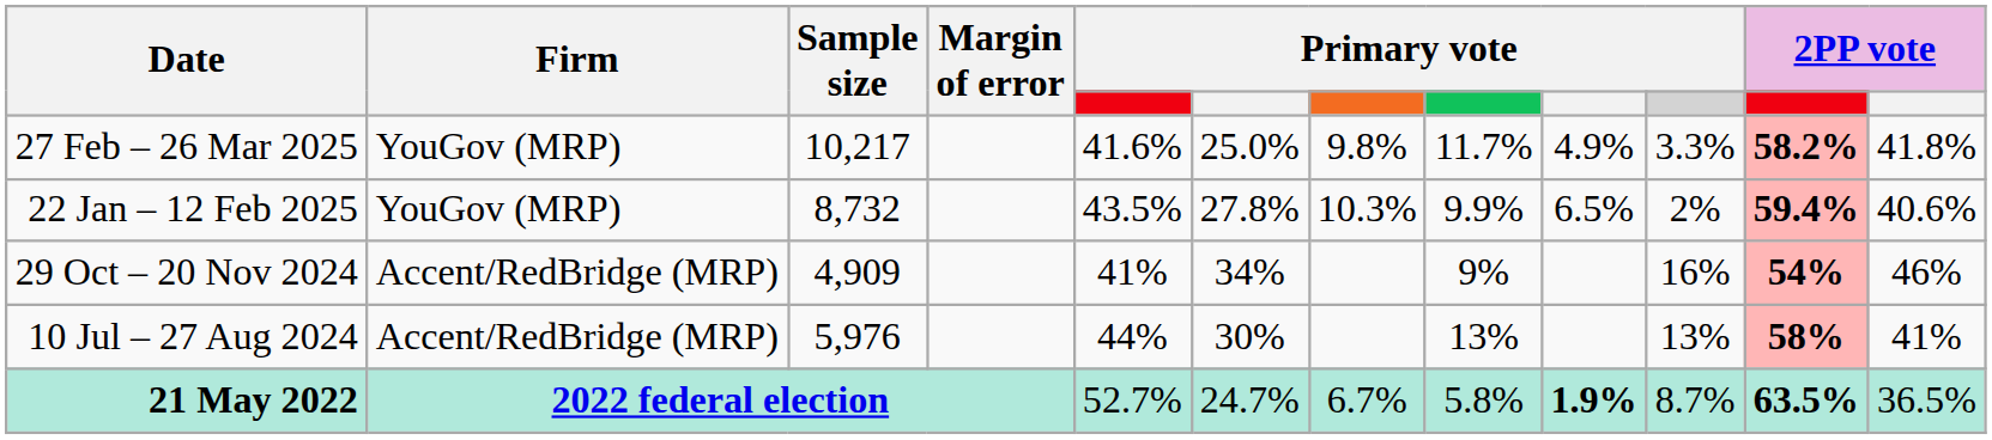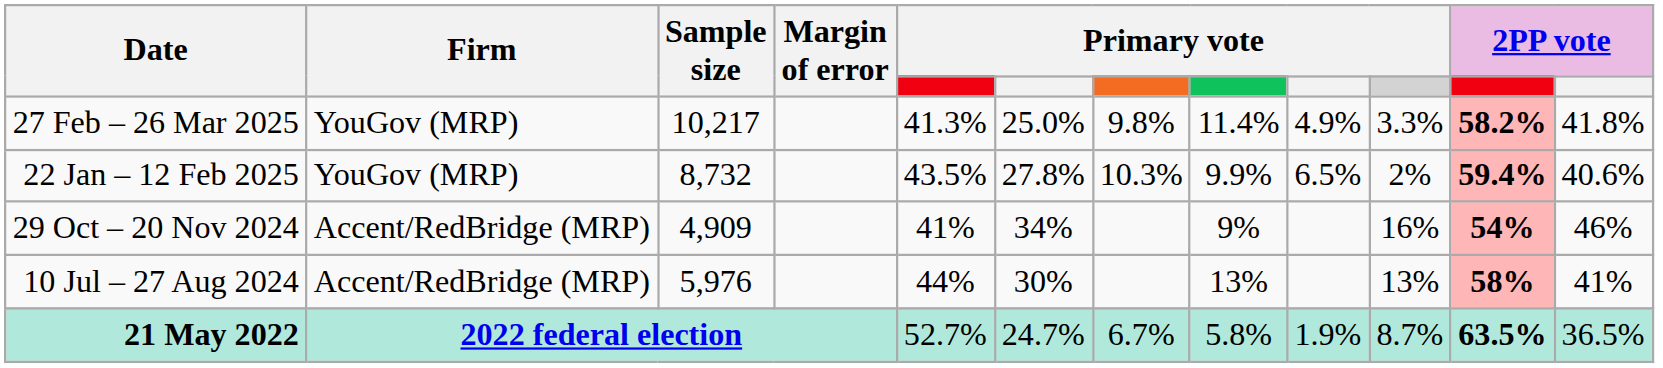 <table class="nowrap wikitable tpl-blanktable" style=text-align:center;font-size:90%>
 <tr>
 <th rowspan=2>Date</th>
 <th rowspan=2>Firm</th>
 <th rowspan=2>Sample<br>size</th>
 <th rowspan=2>Margin<br>of error</th>
 <th colspan=6>Primary vote</th>
 <th colspan=2 class=unsortable style=background:#ebbce3><a href='#'>2PP vote</a></th>
 </tr>
 <tr>
 <th class="unsortable" style="background:#F00011"></th>
 <th class="unsortable" style=background:></th>
 <th class=unsortable style=background:#f36c21></th>
 <th class=unsortable style=background:#10C25B></th>
 <th class=unsortable style=background:></th>
 <th class=unsortable style=background:lightgray></th>
 <th class="unsortable" style="background:#F00011"></th>
 <th class="unsortable" style=background:></th>
 </tr>
 <tr>
 <td align=right>27 Feb – 26 Mar 2025</td>
 <td align=left>YouGov (MRP)</td>
 <td>10,217</td>
 <td></td>
-<td>41.6%</td>
+<td>41.3%</td>
 <td>25.0%</td>
 <td>9.8%</td>
-<td>11.7%</td>
+<td>11.4%</td>
 <td>4.9%</td>
 <td>3.3%</td>
 <th style=background:#FFB6B6>58.2%</th>
 <td>41.8%</td>
 </tr>
 <tr>
 <td align=right>22 Jan – 12 Feb 2025</td>
 <td align=left>YouGov (MRP)</td>
 <td>8,732</td>
 <td></td>
 <td>43.5%</td>
 <td>27.8%</td>
 <td>10.3%</td>
 <td>9.9%</td>
 <td>6.5%</td>
 <td>2%</td>
 <th style=background:#FFB6B6>59.4%</th>
 <td>40.6%</td>
 </tr>
 <tr>
 <td align=right>29 Oct – 20 Nov 2024</td>
 <td align=left>Accent/RedBridge (MRP)</td>
 <td>4,909</td>
 <td></td>
 <td>41%</td>
 <td>34%</td>
 <td></td>
 <td>9%</td>
 <td></td>
 <td>16%</td>
 <th style=background:#FFB6B6><strong>54%</strong></th>
 <td>46%</td>
 </tr>
 <tr>
 <td align=right>10 Jul – 27 Aug 2024</td>
 <td align=left>Accent/RedBridge (MRP)</td>
 <td>5,976</td>
 <td></td>
 <td>44%</td>
 <td>30%</td>
 <td></td>
 <td>13%</td>
 <td></td>
 <td>13%</td>
 <th style=background:#FFB6B6>58%</th>
 <td>41%</td>
 </tr>
 <tr style="background:#b0e9db">
 <td style="text-align:right" data-sort-value="21-May-2022"><strong>21 May 2022</strong></td>
 <td colspan="3" style="text-align:center"><strong><a href='#'>2022 federal election</a></strong></td>
 <td>52.7%</td>
 <td>24.7%</td>
 <td>6.7%</td>
 <td>5.8%</td>
-<td><strong>1.9%</strong></td>
+<td>1.9%</td>
 <td>8.7%</td>
 <td><strong>63.5%</strong></td>
 <td>36.5%</td>
 </tr>
 </table>
